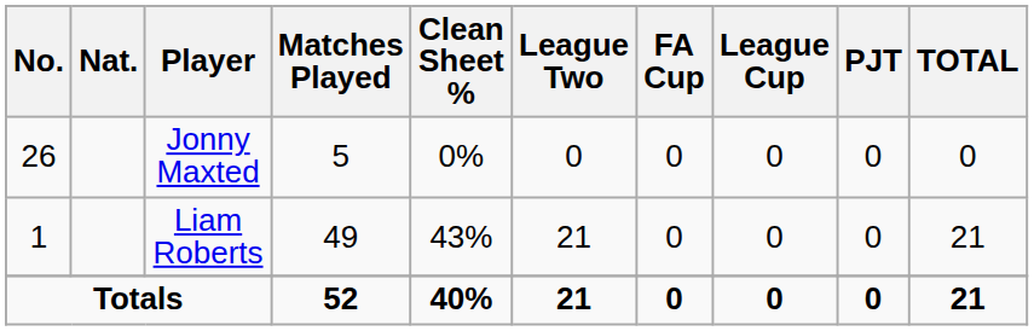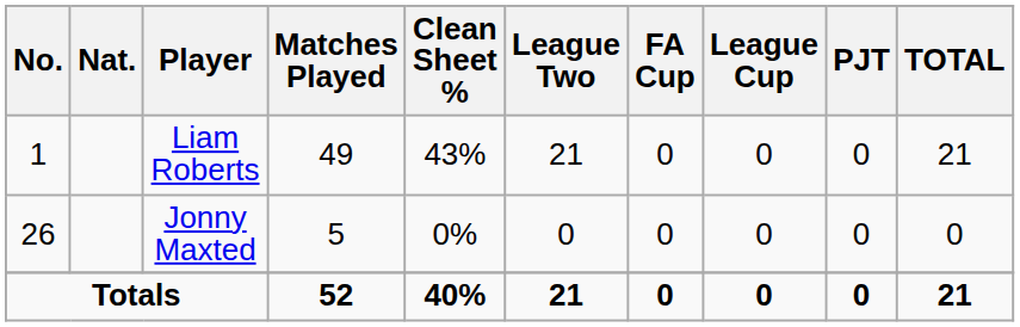 <table class="wikitable sortable alternance"  style="font-size:85%; text-align:center; line-height:14px; width:60%;">
 <tr>
 <th width=10>No.</th>
 <th width=10>Nat.</th>
 <th scope="col" style="width:300px;">Player</th>
 <th>Matches Played</th>
 <th>Clean Sheet %</th>
 <th width=150>League Two</th>
 <th width=150>FA Cup</th>
 <th width=150>League Cup</th>
 <th width=150>PJT</th>
 <th width=150>TOTAL</th>
 </tr>
 <tr>
+<td>1</td>
+<td></td>
+<td><a href='#'>Liam Roberts</a></td>
+<td>49</td>
+<td>43%</td>
+<td>21</td>
+<td>0</td>
+<td>0</td>
+<td>0</td>
+<td>21</td>
+</tr>
+<tr>
 <td>26</td>
 <td></td>
 <td><a href='#'>Jonny Maxted</a></td>
 <td>5</td>
 <td>0%</td>
 <td>0</td>
 <td>0</td>
 <td>0</td>
 <td>0</td>
 <td>0</td>
-</tr>
-<tr>
-<td>1</td>
-<td></td>
-<td><a href='#'>Liam Roberts</a></td>
-<td>49</td>
-<td>43%</td>
-<td>21</td>
-<td>0</td>
-<td>0</td>
-<td>0</td>
-<td>21</td>
 </tr>
 <tr>
 </tr>
 <tr class="sortbottom">
 <td colspan="3"><strong>Totals</strong></td>
 <td><strong>52</strong></td>
 <td><strong>40%</strong></td>
 <td><strong>21</strong></td>
 <td><strong>0</strong></td>
 <td><strong>0</strong></td>
 <td><strong>0</strong></td>
 <td><strong>21</strong></td>
 </tr>
 </table>
